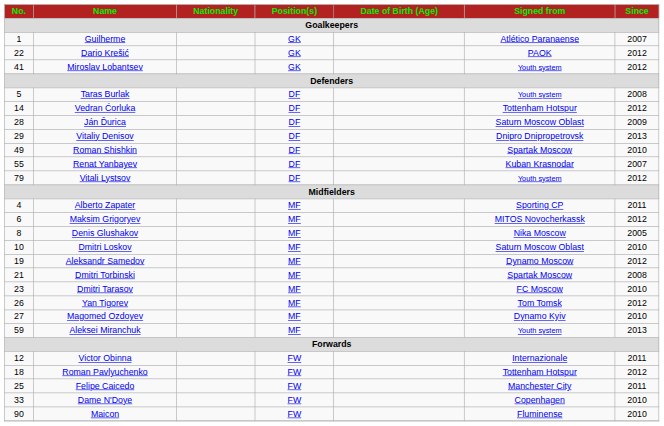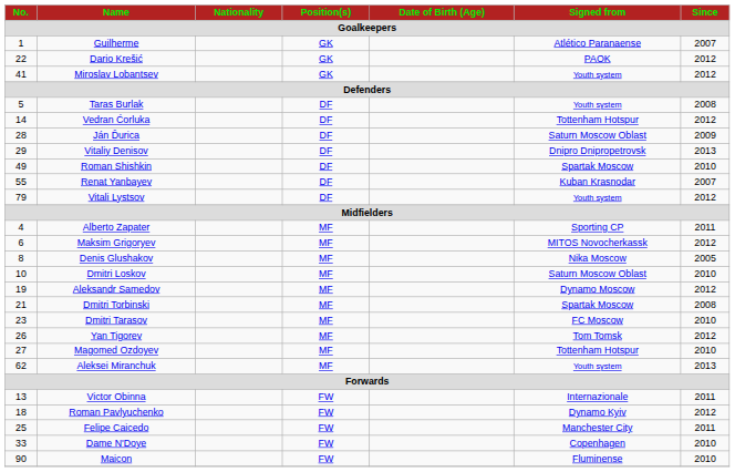 <table class="wikitable" style="text-align:center; font-size:90%; width:85%;">
 <tr>
 <th style="background:#B22221; color:#00EE00; text-align:center;">No.</th>
 <th style="background:#B22221; color:#00EE00; text-align:center;">Name</th>
 <th style="background:#B22221; color:#00EE00; text-align:center;">Nationality</th>
 <th style="background:#B22221; color:#00EE00; text-align:center;">Position(s)</th>
 <th style="background:#B22221; color:#00EE00; text-align:center;">Date of Birth (Age)</th>
 <th style="background:#B22221; color:#00EE00; text-align:center;">Signed from</th>
 <th style="background:#B22221; color:#00EE00; text-align:center;">Since</th>
 </tr>
 <tr>
 <th colspan="7" style="background:#dcdcdc; text-align:center;">Goalkeepers</th>
 </tr>
 <tr>
 <td>1</td>
 <td><a href='#'>Guilherme</a></td>
 <td></td>
 <td><a href='#'>GK</a></td>
 <td></td>
 <td><a href='#'>Atlético Paranaense</a></td>
 <td>2007</td>
 </tr>
 <tr>
 <td>22</td>
 <td><a href='#'>Dario Krešić</a></td>
 <td></td>
 <td><a href='#'>GK</a></td>
 <td></td>
 <td><a href='#'>PAOK</a></td>
 <td>2012</td>
 </tr>
 <tr>
 <td>41</td>
 <td><a href='#'>Miroslav Lobantsev</a></td>
 <td></td>
 <td><a href='#'>GK</a></td>
 <td></td>
 <td><small><a href='#'>Youth system</a></small></td>
 <td>2012</td>
 </tr>
 <tr>
 <th colspan="7" style="background:#dcdcdc; text-align:center;">Defenders</th>
 </tr>
 <tr>
 <td>5</td>
 <td><a href='#'>Taras Burlak</a></td>
 <td></td>
 <td><a href='#'>DF</a></td>
 <td></td>
 <td><small><a href='#'>Youth system</a></small></td>
 <td>2008</td>
 </tr>
 <tr>
 <td>14</td>
 <td><a href='#'>Vedran Ćorluka</a></td>
 <td></td>
 <td><a href='#'>DF</a></td>
 <td></td>
 <td><a href='#'>Tottenham Hotspur</a></td>
 <td>2012</td>
 </tr>
 <tr>
 <td>28</td>
 <td><a href='#'>Ján Ďurica</a></td>
 <td></td>
 <td><a href='#'>DF</a></td>
 <td></td>
 <td><a href='#'>Saturn Moscow Oblast</a></td>
 <td>2009</td>
 </tr>
 <tr>
 <td>29</td>
 <td><a href='#'>Vitaliy Denisov</a></td>
 <td></td>
 <td><a href='#'>DF</a></td>
 <td></td>
 <td><a href='#'>Dnipro Dnipropetrovsk</a></td>
 <td>2013</td>
 </tr>
 <tr>
 <td>49</td>
 <td><a href='#'>Roman Shishkin</a></td>
 <td></td>
 <td><a href='#'>DF</a></td>
 <td></td>
 <td><a href='#'>Spartak Moscow</a></td>
 <td>2010</td>
 </tr>
 <tr>
 <td>55</td>
 <td><a href='#'>Renat Yanbayev</a></td>
 <td></td>
 <td><a href='#'>DF</a></td>
 <td></td>
 <td><a href='#'>Kuban Krasnodar</a></td>
 <td>2007</td>
 </tr>
 <tr>
 <td>79</td>
 <td><a href='#'>Vitali Lystsov</a></td>
 <td></td>
 <td><a href='#'>DF</a></td>
 <td></td>
 <td><small><a href='#'>Youth system</a></small></td>
 <td>2012</td>
 </tr>
 <tr>
 <th colspan="7" style="background:#dcdcdc; text-align:center;">Midfielders</th>
 </tr>
 <tr>
 <td>4</td>
 <td><a href='#'>Alberto Zapater</a></td>
 <td></td>
 <td><a href='#'>MF</a></td>
 <td></td>
 <td><a href='#'>Sporting CP</a></td>
 <td>2011</td>
 </tr>
 <tr>
 <td>6</td>
 <td><a href='#'>Maksim Grigoryev</a></td>
 <td></td>
 <td><a href='#'>MF</a></td>
 <td></td>
 <td><a href='#'>MITOS Novocherkassk</a></td>
 <td>2012</td>
 </tr>
 <tr>
 <td>8</td>
 <td><a href='#'>Denis Glushakov</a></td>
 <td></td>
 <td><a href='#'>MF</a></td>
 <td></td>
 <td><a href='#'>Nika Moscow</a></td>
 <td>2005</td>
 </tr>
 <tr>
 <td>10</td>
 <td><a href='#'>Dmitri Loskov</a></td>
 <td></td>
 <td><a href='#'>MF</a></td>
 <td></td>
 <td><a href='#'>Saturn Moscow Oblast</a></td>
 <td>2010</td>
 </tr>
 <tr>
 <td>19</td>
 <td><a href='#'>Aleksandr Samedov</a></td>
 <td></td>
 <td><a href='#'>MF</a></td>
 <td></td>
 <td><a href='#'>Dynamo Moscow</a></td>
 <td>2012</td>
 </tr>
 <tr>
 <td>21</td>
 <td><a href='#'>Dmitri Torbinski</a></td>
 <td></td>
 <td><a href='#'>MF</a></td>
 <td></td>
 <td><a href='#'>Spartak Moscow</a></td>
 <td>2008</td>
 </tr>
 <tr>
 <td>23</td>
 <td><a href='#'>Dmitri Tarasov</a></td>
 <td></td>
 <td><a href='#'>MF</a></td>
 <td></td>
 <td><a href='#'>FC Moscow</a></td>
 <td>2010</td>
 </tr>
 <tr>
 <td>26</td>
 <td><a href='#'>Yan Tigorev</a></td>
 <td></td>
 <td><a href='#'>MF</a></td>
 <td></td>
 <td><a href='#'>Tom Tomsk</a></td>
 <td>2012</td>
 </tr>
 <tr>
 <td>27</td>
 <td><a href='#'>Magomed Ozdoyev</a></td>
 <td></td>
 <td><a href='#'>MF</a></td>
 <td></td>
-<td><a href='#'>Dynamo Kyiv</a></td>
+<td><a href='#'>Tottenham Hotspur</a></td>
 <td>2010</td>
 </tr>
 <tr>
-<td>59</td>
+<td>62</td>
 <td><a href='#'>Aleksei Miranchuk</a></td>
 <td></td>
 <td><a href='#'>MF</a></td>
 <td></td>
 <td><small><a href='#'>Youth system</a></small></td>
 <td>2013</td>
 </tr>
 <tr>
 <th colspan="7" style="background:#dcdcdc; text-align:center;">Forwards</th>
 </tr>
 <tr>
-<td>12</td>
+<td>13</td>
 <td><a href='#'>Victor Obinna</a></td>
 <td></td>
 <td><a href='#'>FW</a></td>
 <td></td>
 <td><a href='#'>Internazionale</a></td>
 <td>2011</td>
 </tr>
 <tr>
 <td>18</td>
 <td><a href='#'>Roman Pavlyuchenko</a></td>
 <td></td>
 <td><a href='#'>FW</a></td>
 <td></td>
-<td><a href='#'>Tottenham Hotspur</a></td>
+<td><a href='#'>Dynamo Kyiv</a></td>
 <td>2012</td>
 </tr>
 <tr>
 <td>25</td>
 <td><a href='#'>Felipe Caicedo</a></td>
 <td></td>
 <td><a href='#'>FW</a></td>
 <td></td>
 <td><a href='#'>Manchester City</a></td>
 <td>2011</td>
 </tr>
 <tr>
 <td>33</td>
 <td><a href='#'>Dame N'Doye</a></td>
 <td></td>
 <td><a href='#'>FW</a></td>
 <td></td>
 <td><a href='#'>Copenhagen</a></td>
 <td>2010</td>
 </tr>
 <tr>
 <td>90</td>
 <td><a href='#'>Maicon</a></td>
 <td></td>
 <td><a href='#'>FW</a></td>
 <td></td>
 <td><a href='#'>Fluminense</a></td>
 <td>2010</td>
 </tr>
 <tr>
 </tr>
 </table>
